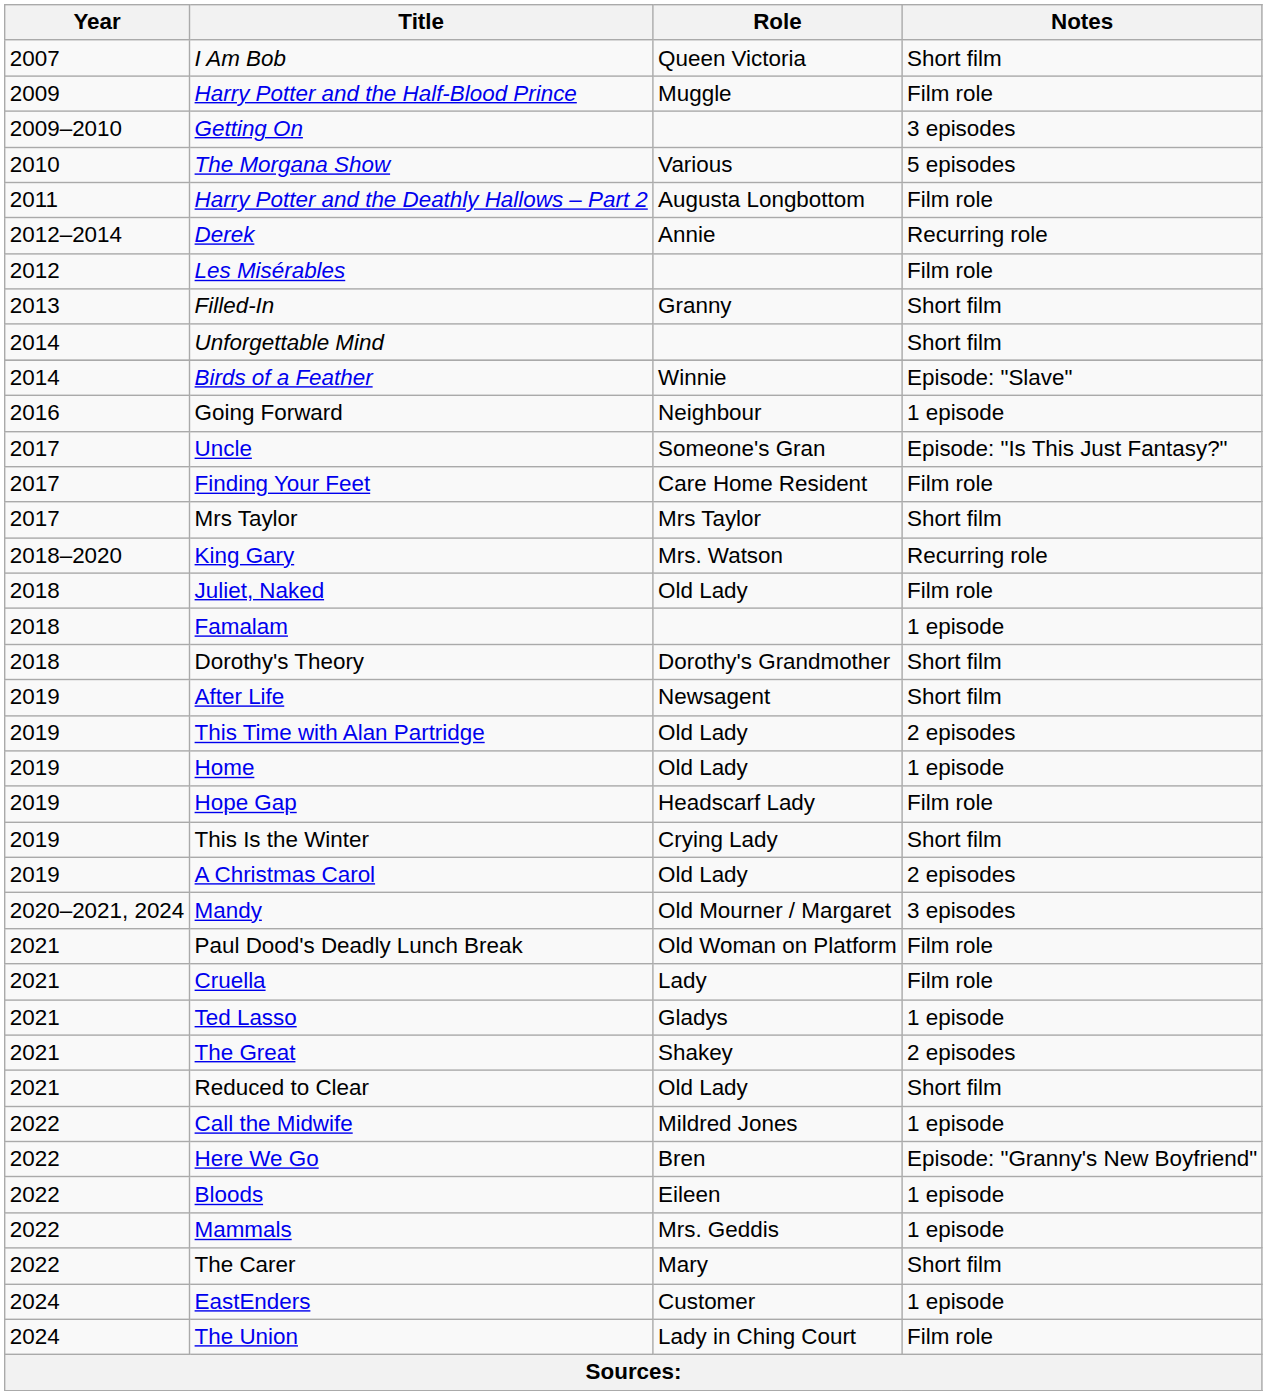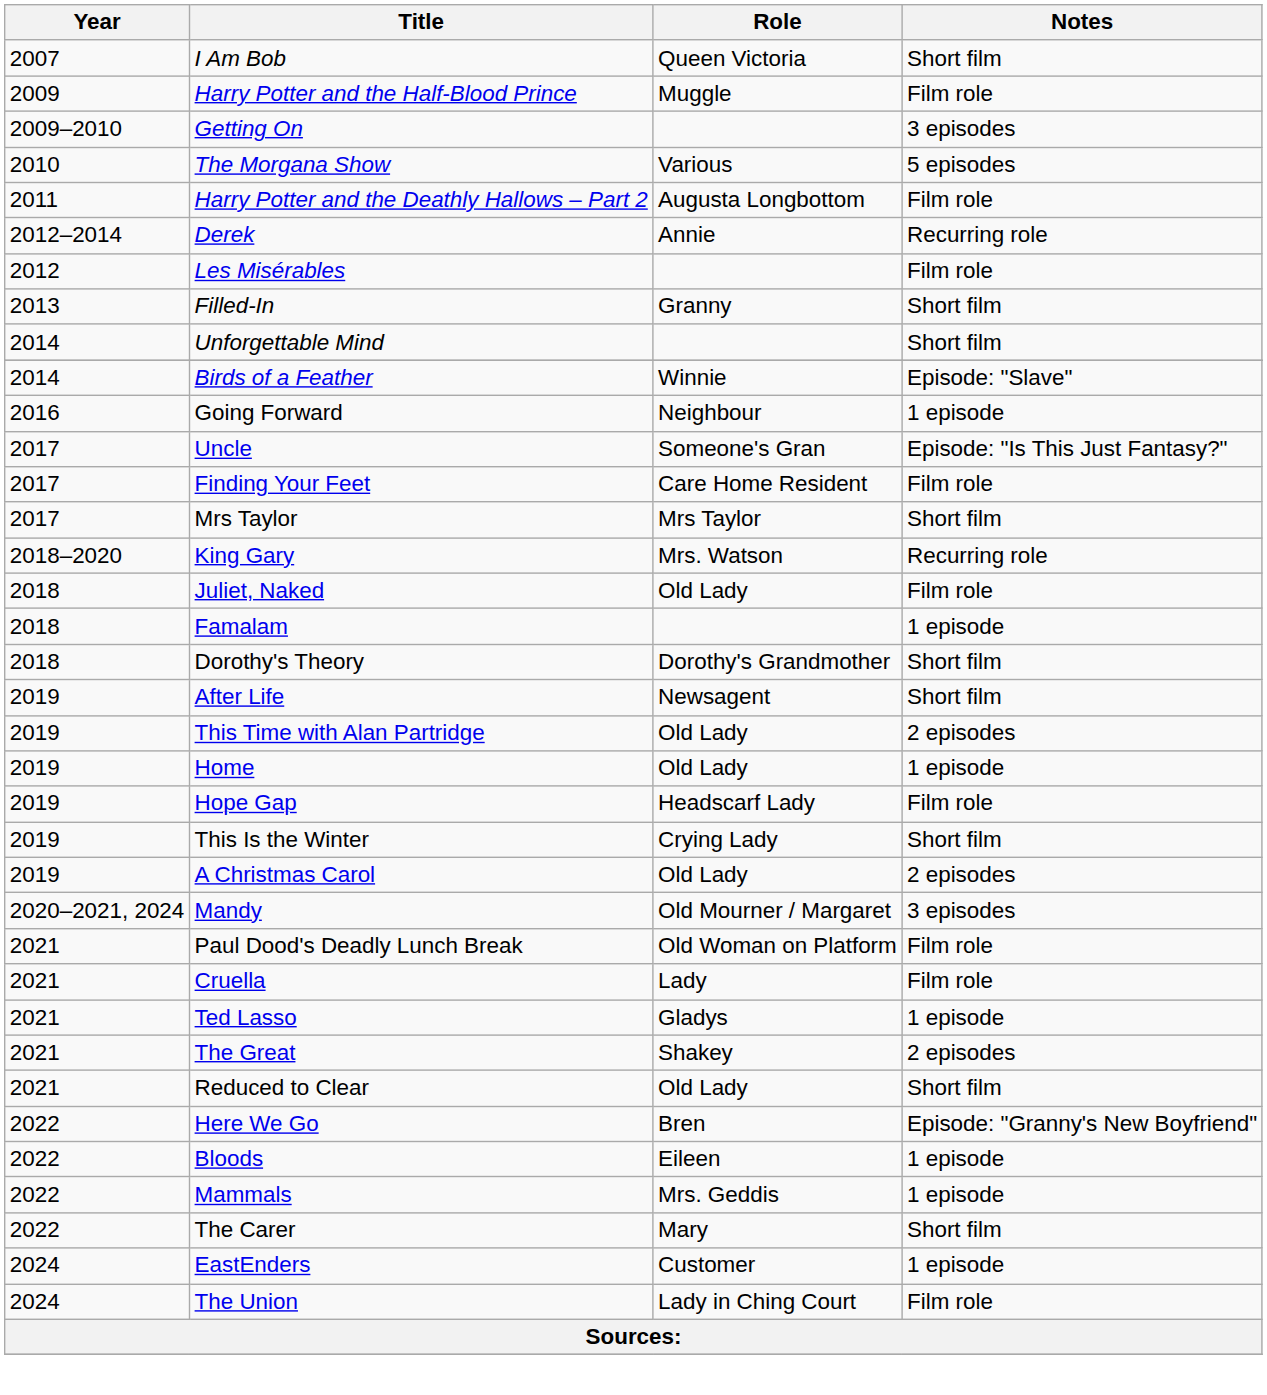 <table class="wikitable">
 <tr>
 <th>Year</th>
 <th>Title</th>
 <th>Role</th>
 <th>Notes</th>
 </tr>
 <tr>
 <td>2007</td>
 <td><em>I Am Bob</em></td>
 <td>Queen Victoria</td>
 <td>Short film</td>
 </tr>
 <tr>
 <td>2009</td>
 <td><em><a href='#'>Harry Potter and the Half-Blood Prince</a></em></td>
 <td>Muggle</td>
 <td>Film role</td>
 </tr>
 <tr>
 <td>2009–2010</td>
 <td><em><a href='#'>Getting On</a></em></td>
 <td></td>
 <td>3 episodes</td>
 </tr>
 <tr>
 <td>2010</td>
 <td><em><a href='#'>The Morgana Show</a></em></td>
 <td>Various</td>
 <td>5 episodes</td>
 </tr>
 <tr>
 <td>2011</td>
 <td><em><a href='#'>Harry Potter and the Deathly Hallows – Part 2</a></em></td>
 <td>Augusta Longbottom</td>
 <td>Film role</td>
 </tr>
 <tr>
 <td>2012–2014</td>
 <td><em><a href='#'>Derek</a></em></td>
 <td>Annie</td>
 <td>Recurring role</td>
 </tr>
 <tr>
 <td>2012</td>
 <td><em><a href='#'>Les Misérables</a></em></td>
 <td></td>
 <td>Film role</td>
 </tr>
 <tr>
 <td>2013</td>
 <td><em>Filled-In</em></td>
 <td>Granny</td>
 <td>Short film</td>
 </tr>
 <tr>
 <td>2014</td>
 <td><em>Unforgettable Mind</em></td>
 <td></td>
 <td>Short film</td>
 </tr>
 <tr>
 </tr>
 <tr>
 <td>2014</td>
 <td><em><a href='#'>Birds of a Feather</a></td>
 <td>Winnie</td>
 <td>Episode: "Slave"</td>
 </tr>
 <tr>
 <td>2016</td>
 <td></em>Going Forward<em></td>
 <td>Neighbour</td>
 <td>1 episode</td>
 </tr>
 <tr>
 <td>2017</td>
 <td></em><a href='#'>Uncle</a><em></td>
 <td>Someone's Gran</td>
 <td>Episode: "Is This Just Fantasy?"</td>
 </tr>
 <tr>
 <td>2017</td>
 <td></em><a href='#'>Finding Your Feet</a><em></td>
 <td>Care Home Resident</td>
 <td>Film role</td>
 </tr>
 <tr>
 <td>2017</td>
 <td></em>Mrs Taylor<em></td>
 <td>Mrs Taylor</td>
 <td>Short film</td>
 </tr>
 <tr>
 <td>2018–2020</td>
 <td></em><a href='#'>King Gary</a><em></td>
 <td>Mrs. Watson</td>
 <td>Recurring role</td>
 </tr>
 <tr>
 <td>2018</td>
 <td></em><a href='#'>Juliet, Naked</a><em></td>
 <td>Old Lady</td>
 <td>Film role</td>
 </tr>
 <tr>
 <td>2018</td>
 <td></em><a href='#'>Famalam</a><em></td>
 <td></td>
 <td>1 episode</td>
 </tr>
 <tr>
 <td>2018</td>
 <td></em>Dorothy's Theory<em></td>
 <td>Dorothy's Grandmother</td>
 <td>Short film</td>
 </tr>
 <tr>
 <td>2019</td>
 <td></em><a href='#'>After Life</a><em></td>
 <td>Newsagent</td>
 <td>Short film</td>
 </tr>
 <tr>
 <td>2019</td>
 <td></em><a href='#'>This Time with Alan Partridge</a><em></td>
 <td>Old Lady</td>
 <td>2 episodes</td>
 </tr>
 <tr>
 <td>2019</td>
 <td></em><a href='#'>Home</a><em></td>
 <td>Old Lady</td>
 <td>1 episode</td>
 </tr>
 <tr>
 <td>2019</td>
 <td></em><a href='#'>Hope Gap</a><em></td>
 <td>Headscarf Lady</td>
 <td>Film role</td>
 </tr>
 <tr>
 <td>2019</td>
 <td></em>This Is the Winter<em></td>
 <td>Crying Lady</td>
 <td>Short film</td>
 </tr>
 <tr>
 <td>2019</td>
 <td></em><a href='#'>A Christmas Carol</a><em></td>
 <td>Old Lady</td>
 <td>2 episodes</td>
 </tr>
 <tr>
 <td>2020–2021, 2024</td>
 <td></em><a href='#'>Mandy</a><em></td>
 <td>Old Mourner / Margaret</td>
 <td>3 episodes</td>
 </tr>
 <tr>
 <td>2021</td>
 <td></em>Paul Dood's Deadly Lunch Break<em></td>
 <td>Old Woman on Platform</td>
 <td>Film role</td>
 </tr>
 <tr>
 <td>2021</td>
 <td></em><a href='#'>Cruella</a><em></td>
 <td>Lady</td>
 <td>Film role</td>
 </tr>
 <tr>
 <td>2021</td>
 <td></em><a href='#'>Ted Lasso</a><em></td>
 <td>Gladys</td>
 <td>1 episode</td>
 </tr>
 <tr>
 <td>2021</td>
 <td></em><a href='#'>The Great</a><em></td>
 <td>Shakey</td>
 <td>2 episodes</td>
 </tr>
 <tr>
 <td>2021</td>
 <td></em>Reduced to Clear<em></td>
 <td>Old Lady</td>
 <td>Short film</td>
 </tr>
 <tr>
 <td>2022</td>
-<td></em><a href='#'>Call the Midwife</a><em></td>
-<td>Mildred Jones</td>
-<td>1 episode</td>
-</tr>
-<tr>
-<td>2022</td>
 <td></em><a href='#'>Here We Go</a><em></td>
 <td>Bren</td>
 <td>Episode: "Granny's New Boyfriend"</td>
 </tr>
 <tr>
 <td>2022</td>
 <td></em><a href='#'>Bloods</a><em></td>
 <td>Eileen</td>
 <td>1 episode</td>
 </tr>
 <tr>
 <td>2022</td>
 <td></em><a href='#'>Mammals</a><em></td>
 <td>Mrs. Geddis</td>
 <td>1 episode</td>
 </tr>
 <tr>
 <td>2022</td>
 <td></em>The Carer<em></td>
 <td>Mary</td>
 <td>Short film</td>
 </tr>
 <tr>
 <td>2024</td>
 <td></em><a href='#'>EastEnders</a><em></td>
 <td>Customer</td>
 <td>1 episode</td>
 </tr>
 <tr>
 <td>2024</td>
 <td></em><a href='#'>The Union</a><em></td>
 <td>Lady in Ching Court</td>
 <td>Film role</td>
 </tr>
 <tr>
 <th colspan="4"><strong>Sources</strong>:</th>
 </tr>
 <tr>
 </tr>
 </table>
